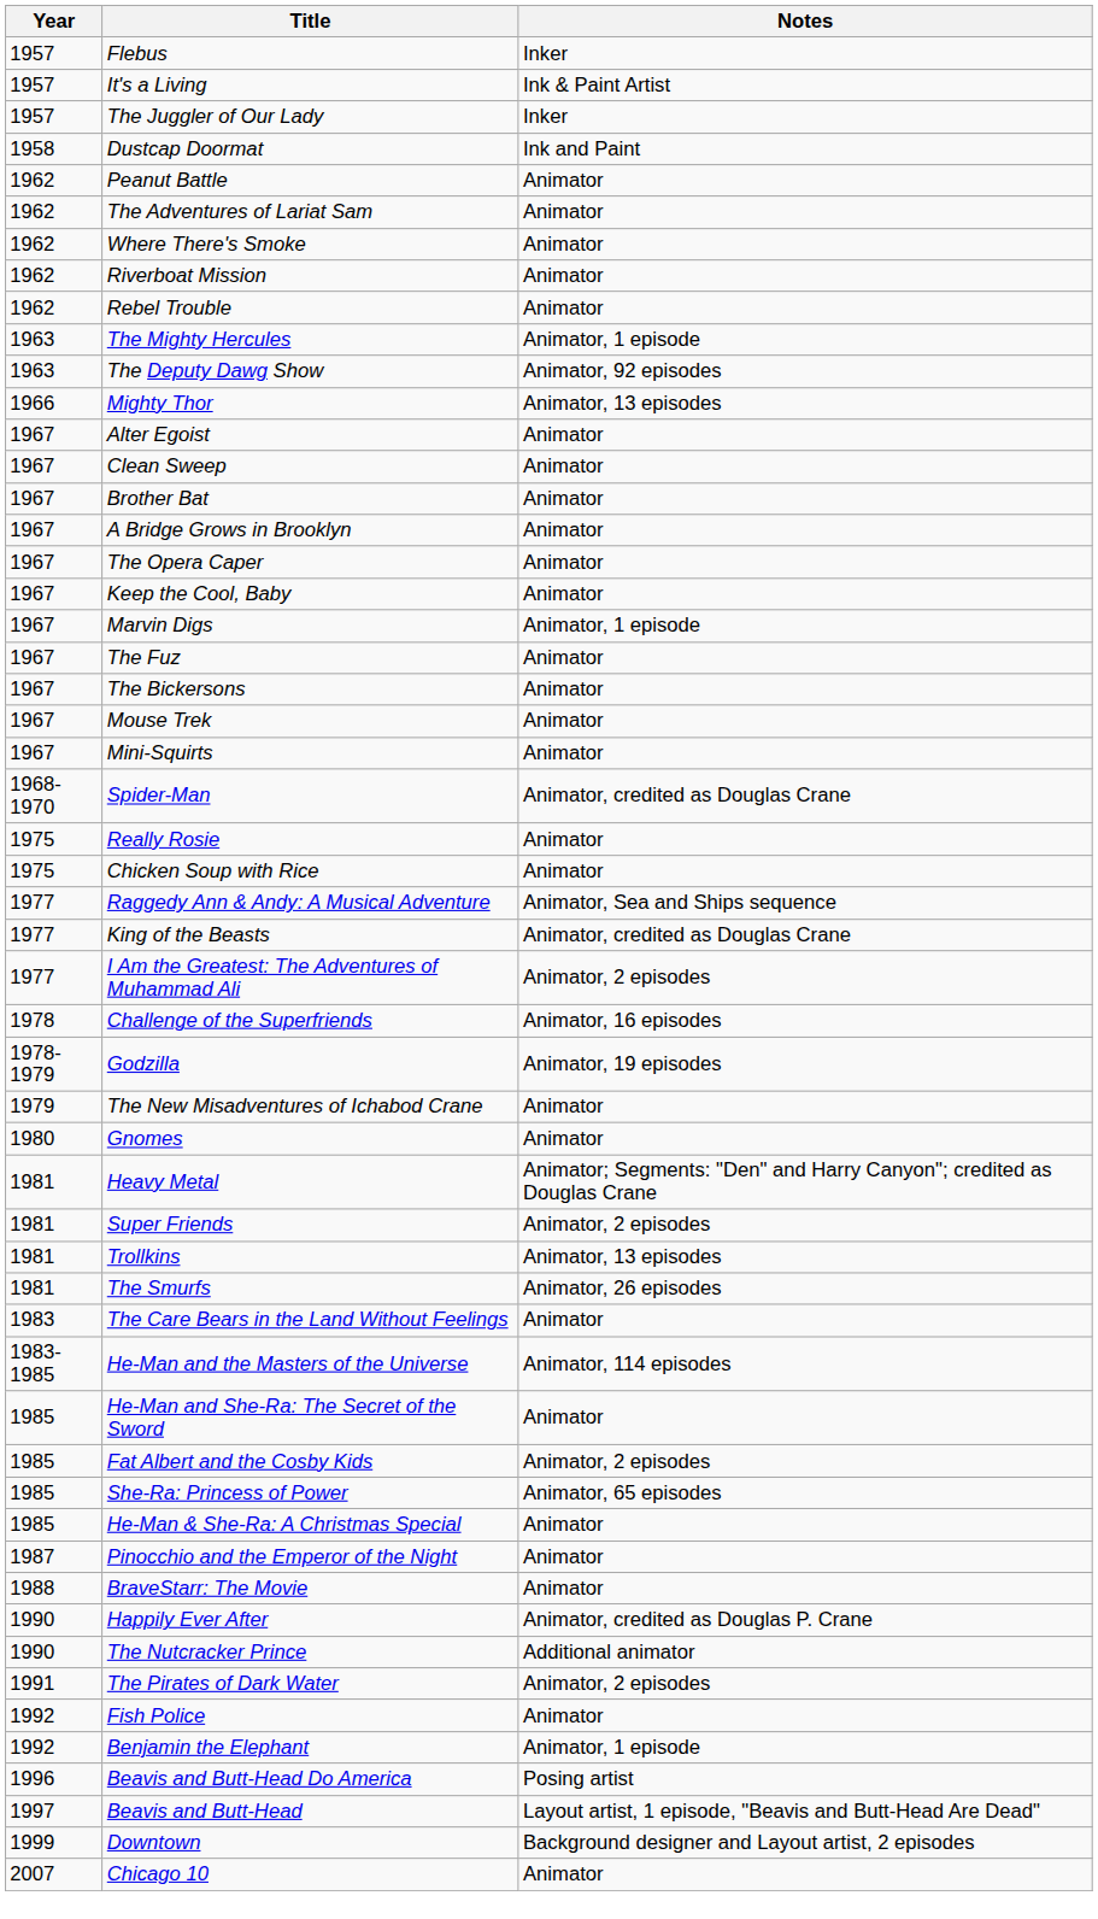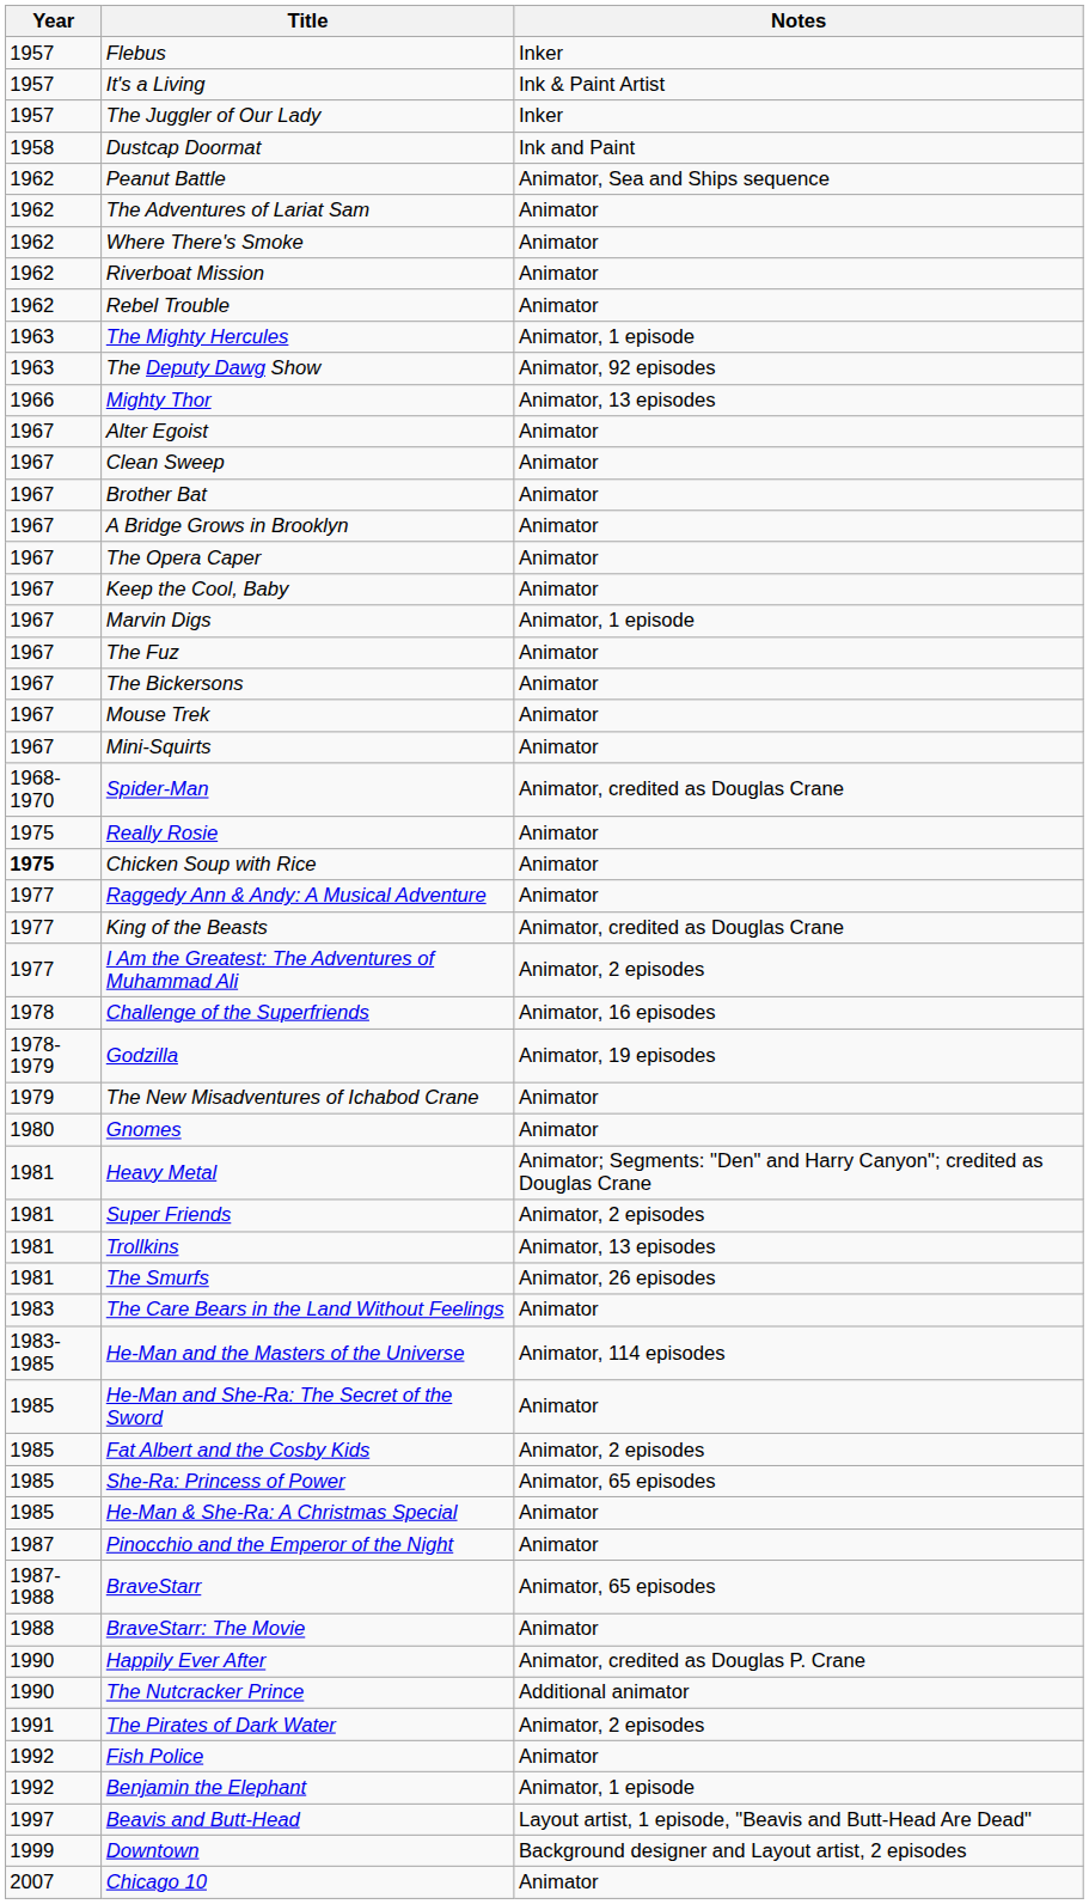 <table class="sortable wikitable">
 <tr>
 <th>Year</th>
 <th>Title</th>
 <th>Notes</th>
 </tr>
 <tr>
 <td>1957</td>
 <td><em>Flebus</em></td>
 <td>Inker</td>
 </tr>
 <tr>
 <td>1957</td>
 <td><em>It's a Living</em></td>
 <td>Ink & Paint Artist</td>
 </tr>
 <tr>
 <td>1957</td>
 <td><em>The Juggler of Our Lady</em></td>
 <td>Inker</td>
 </tr>
 <tr>
 <td>1958</td>
 <td><em>Dustcap Doormat</em></td>
 <td>Ink and Paint</td>
 </tr>
 <tr>
 <td>1962</td>
 <td><em>Peanut Battle</em></td>
-<td>Animator</td>
+<td>Animator, Sea and Ships sequence</td>
 </tr>
 <tr>
 <td>1962</td>
 <td><em>The Adventures of Lariat Sam</em></td>
 <td>Animator</td>
 </tr>
 <tr>
 <td>1962</td>
 <td><em>Where There's Smoke</em></td>
 <td>Animator</td>
 </tr>
 <tr>
 <td>1962</td>
 <td><em>Riverboat Mission</em></td>
 <td>Animator</td>
 </tr>
 <tr>
 <td>1962</td>
 <td><em>Rebel Trouble</em></td>
 <td>Animator</td>
 </tr>
 <tr>
 <td>1963</td>
 <td><em><a href='#'>The Mighty Hercules</a></em></td>
 <td>Animator, 1 episode</td>
 </tr>
 <tr>
 <td>1963</td>
 <td><em>The <a href='#'>Deputy Dawg</a> Show</em></td>
 <td>Animator, 92 episodes</td>
 </tr>
 <tr>
 <td>1966</td>
 <td><em><a href='#'>Mighty Thor</a></em></td>
 <td>Animator, 13 episodes</td>
 </tr>
 <tr>
 <td>1967</td>
 <td><em>Alter Egoist</em></td>
 <td>Animator</td>
 </tr>
 <tr>
 <td>1967</td>
 <td><em>Clean Sweep</em></td>
 <td>Animator</td>
 </tr>
 <tr>
 <td>1967</td>
 <td><em>Brother Bat</em></td>
 <td>Animator</td>
 </tr>
 <tr>
 <td>1967</td>
 <td><em>A Bridge Grows in Brooklyn</em></td>
 <td>Animator</td>
 </tr>
 <tr>
 <td>1967</td>
 <td><em>The Opera Caper</em></td>
 <td>Animator</td>
 </tr>
 <tr>
 <td>1967</td>
 <td><em>Keep the Cool, Baby</em></td>
 <td>Animator</td>
 </tr>
 <tr>
 <td>1967</td>
 <td><em>Marvin Digs</em></td>
 <td>Animator, 1 episode</td>
 </tr>
 <tr>
 <td>1967</td>
 <td><em>The Fuz</em></td>
 <td>Animator</td>
 </tr>
 <tr>
 <td>1967</td>
 <td><em>The Bickersons</em></td>
 <td>Animator</td>
 </tr>
 <tr>
 <td>1967</td>
 <td><em>Mouse Trek</em></td>
 <td>Animator</td>
 </tr>
 <tr>
 <td>1967</td>
 <td><em>Mini-Squirts</em></td>
 <td>Animator</td>
 </tr>
 <tr>
 <td>1968-1970</td>
 <td><em><a href='#'>Spider-Man</a></em></td>
 <td>Animator, credited as Douglas Crane</td>
 </tr>
 <tr>
 <td>1975</td>
 <td><em><a href='#'>Really Rosie</a></em></td>
 <td>Animator</td>
 </tr>
 <tr>
-<td>1975</td>
+<td><strong>1975</strong></td>
 <td><em>Chicken Soup with Rice</em></td>
 <td>Animator</td>
 </tr>
 <tr>
 <td>1977</td>
 <td><em><a href='#'>Raggedy Ann & Andy: A Musical Adventure</a></em></td>
-<td>Animator, Sea and Ships sequence</td>
+<td>Animator</td>
 </tr>
 <tr>
 <td>1977</td>
 <td><em>King of the Beasts</em></td>
 <td>Animator, credited as Douglas Crane</td>
 </tr>
 <tr>
 <td>1977</td>
 <td><em><a href='#'>I Am the Greatest: The Adventures of Muhammad Ali</a></em></td>
 <td>Animator, 2 episodes</td>
 </tr>
 <tr>
 <td>1978</td>
 <td><em><a href='#'>Challenge of the Superfriends</a></em></td>
 <td>Animator, 16 episodes</td>
 </tr>
 <tr>
 <td>1978-1979</td>
 <td><em><a href='#'>Godzilla</a></em></td>
 <td>Animator, 19 episodes</td>
 </tr>
 <tr>
 <td>1979</td>
 <td><em>The New Misadventures of Ichabod Crane</em></td>
 <td>Animator</td>
 </tr>
 <tr>
 <td>1980</td>
 <td><em><a href='#'>Gnomes</a></em></td>
 <td>Animator</td>
 </tr>
 <tr>
 <td>1981</td>
 <td><em><a href='#'>Heavy Metal</a></em></td>
 <td>Animator; Segments: "Den" and Harry Canyon"; credited as Douglas Crane</td>
 </tr>
 <tr>
 <td>1981</td>
 <td><em><a href='#'>Super Friends</a></em></td>
 <td>Animator, 2 episodes</td>
 </tr>
 <tr>
 <td>1981</td>
 <td><em><a href='#'>Trollkins</a></em></td>
 <td>Animator, 13 episodes</td>
 </tr>
 <tr>
 <td>1981</td>
 <td><em><a href='#'>The Smurfs</a></em></td>
 <td>Animator, 26 episodes</td>
 </tr>
 <tr>
 <td>1983</td>
 <td><em><a href='#'>The Care Bears in the Land Without Feelings</a></em></td>
 <td>Animator</td>
 </tr>
 <tr>
 <td>1983-1985</td>
 <td><em><a href='#'>He-Man and the Masters of the Universe</a></em></td>
 <td>Animator, 114 episodes</td>
 </tr>
 <tr>
 <td>1985</td>
 <td><em><a href='#'>He-Man and She-Ra: The Secret of the Sword</a></em></td>
 <td>Animator</td>
 </tr>
 <tr>
 <td>1985</td>
 <td><em><a href='#'>Fat Albert and the Cosby Kids</a></em></td>
 <td>Animator, 2 episodes</td>
 </tr>
 <tr>
 <td>1985</td>
 <td><em><a href='#'>She-Ra: Princess of Power</a></em></td>
 <td>Animator, 65 episodes</td>
 </tr>
 <tr>
 <td>1985</td>
 <td><em><a href='#'>He-Man & She-Ra: A Christmas Special</a></em></td>
 <td>Animator</td>
 </tr>
 <tr>
 <td>1987</td>
 <td><em><a href='#'>Pinocchio and the Emperor of the Night</a></em></td>
 <td>Animator</td>
 </tr>
 <tr>
+<td>1987-1988</td>
+<td><em><a href='#'>BraveStarr</a></em></td>
+<td>Animator, 65 episodes</td>
+</tr>
+<tr>
 <td>1988</td>
 <td><em><a href='#'>BraveStarr: The Movie</a></em></td>
 <td>Animator</td>
 </tr>
 <tr>
 <td>1990</td>
 <td><em><a href='#'>Happily Ever After</a></em></td>
 <td>Animator, credited as Douglas P. Crane</td>
 </tr>
 <tr>
 <td>1990</td>
 <td><em><a href='#'>The Nutcracker Prince</a></em></td>
 <td>Additional animator</td>
 </tr>
 <tr>
 <td>1991</td>
 <td><em><a href='#'>The Pirates of Dark Water</a></em></td>
 <td>Animator, 2 episodes</td>
 </tr>
 <tr>
 <td>1992</td>
 <td><em><a href='#'>Fish Police</a></em></td>
 <td>Animator</td>
 </tr>
 <tr>
 <td>1992</td>
 <td><em><a href='#'>Benjamin the Elephant</a></em></td>
 <td>Animator, 1 episode</td>
 </tr>
 <tr>
-<td>1996</td>
-<td><em><a href='#'>Beavis and Butt-Head Do America</a></em></td>
-<td>Posing artist</td>
-</tr>
-<tr>
 <td>1997</td>
 <td><em><a href='#'>Beavis and Butt-Head</a></em></td>
 <td>Layout artist, 1 episode, "Beavis and Butt-Head Are Dead"</td>
 </tr>
 <tr>
 <td>1999</td>
 <td><em><a href='#'>Downtown</a></em></td>
 <td>Background designer and Layout artist, 2 episodes</td>
 </tr>
 <tr>
 <td>2007</td>
 <td><em><a href='#'>Chicago 10</a></em></td>
 <td>Animator</td>
 </tr>
 </table>
